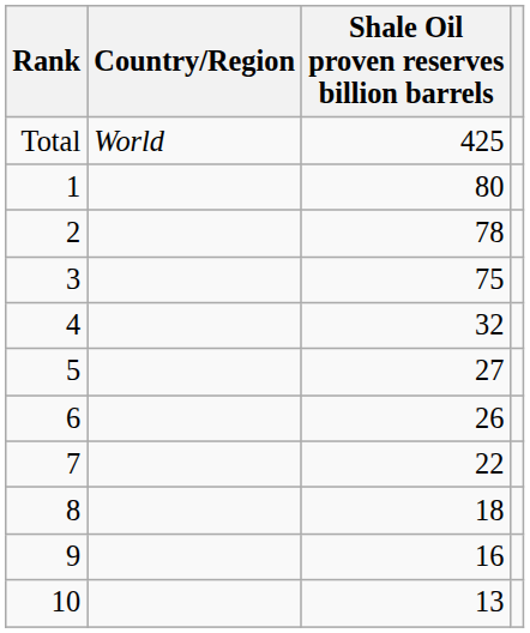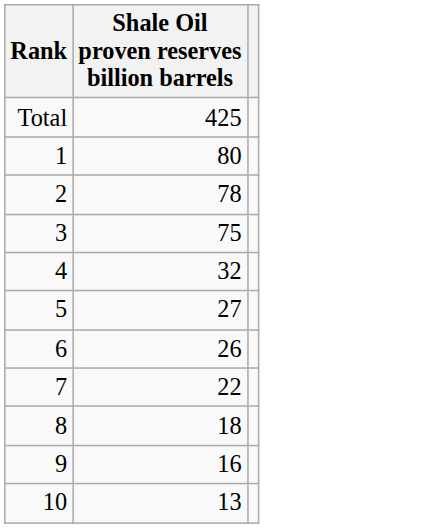 <table class="wikitable sortable" style="text-align:right">
 <tr bgcolor="#ececec">
 <th>Rank</th>
-<th>Country/Region</th>
 <th>Shale Oil <br>proven reserves <br>billion barrels</th>
 <th></th>
 </tr>
 <tr>
 <td>Total</td>
-<td align="left"><em>World</em></td>
 <td>425</td>
 <td></td>
 </tr>
 <tr>
 <td>1</td>
-<td align="left"></td>
 <td>80</td>
 <td></td>
 </tr>
 <tr>
 <td>2</td>
-<td align="left"></td>
 <td>78</td>
 <td></td>
 </tr>
 <tr>
 <td>3</td>
-<td align="left"></td>
 <td>75</td>
 <td></td>
 </tr>
 <tr>
 <td>4</td>
-<td align="left"></td>
 <td>32</td>
 <td></td>
 </tr>
 <tr>
 <td>5</td>
-<td align="left"></td>
 <td>27</td>
 <td></td>
 </tr>
 <tr>
 <td>6</td>
-<td align="left"></td>
 <td>26</td>
 <td></td>
 </tr>
 <tr>
 <td>7</td>
-<td align="left"></td>
 <td>22</td>
 <td></td>
 </tr>
 <tr>
 <td>8</td>
-<td align="left"></td>
 <td>18</td>
 <td></td>
 </tr>
 <tr>
 <td>9</td>
-<td align="left"></td>
 <td>16</td>
 <td></td>
 </tr>
 <tr>
 <td>10</td>
-<td align="left"></td>
 <td>13</td>
 <td></td>
 </tr>
 </table>
